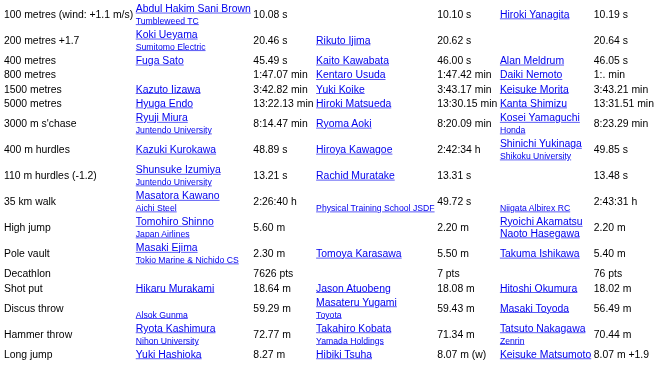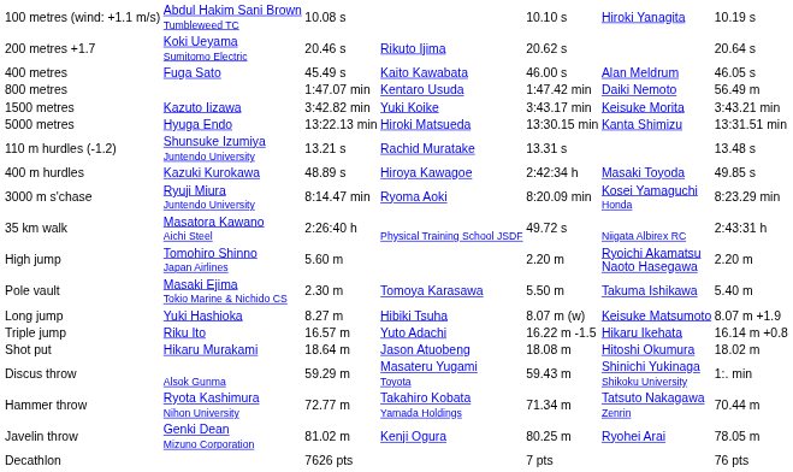 <table>
 <tr>
 <td>100 metres (wind: +1.1 m/s)</td>
 <td><a href='#'>Abdul Hakim Sani Brown</a><br><small><a href='#'>Tumbleweed TC</a></small></td>
 <td>10.08 s</td>
 <td><br><small><a href='#'></a></small></td>
 <td>10.10 s</td>
 <td><a href='#'>Hiroki Yanagita</a><br><small><a href='#'></a></small></td>
 <td>10.19 s</td>
 </tr>
 <tr>
 <td>200 metres +1.7</td>
 <td><a href='#'>Koki Ueyama</a><br><small><a href='#'>Sumitomo Electric</a></small></td>
 <td>20.46 s</td>
 <td><a href='#'>Rikuto Ijima</a><br><small><a href='#'></a></small></td>
 <td>20.62 s</td>
 <td><br><small><a href='#'></a></small></td>
 <td>20.64 s</td>
 </tr>
 <tr>
 <td>400 metres</td>
 <td><a href='#'>Fuga Sato</a><br><small><a href='#'></a></small></td>
 <td>45.49 s</td>
 <td><a href='#'>Kaito Kawabata</a><br><small><a href='#'></a></small></td>
 <td>46.00 s</td>
 <td><a href='#'>Alan Meldrum</a><br><small><a href='#'></a></small></td>
 <td>46.05 s</td>
 </tr>
 <tr>
 <td>800 metres</td>
 <td><br><small><a href='#'></a></small></td>
 <td>1:47.07 min</td>
 <td><a href='#'>Kentaro Usuda</a><br><small><a href='#'></a></small></td>
 <td>1:47.42 min</td>
 <td><a href='#'>Daiki Nemoto</a><br><small><a href='#'></a></small></td>
-<td>1:. min</td>
+<td>56.49 m</td>
 </tr>
 <tr>
 <td>1500 metres</td>
 <td><a href='#'>Kazuto Iizawa</a> <br><small><a href='#'></a></small></td>
 <td>3:42.82 min</td>
 <td><a href='#'>Yuki Koike</a><br><small><a href='#'></a></small></td>
 <td>3:43.17 min</td>
 <td><a href='#'>Keisuke Morita</a><br><small><a href='#'></a></small></td>
 <td>3:43.21 min</td>
 </tr>
 <tr>
 <td>5000 metres</td>
 <td><a href='#'>Hyuga Endo</a><br><small><a href='#'></a></small></td>
 <td>13:22.13 min</td>
 <td><a href='#'>Hiroki Matsueda</a><br><small><a href='#'></a></small></td>
 <td>13:30.15 min</td>
 <td><a href='#'>Kanta Shimizu</a><br><small><a href='#'></a></small></td>
 <td>13:31.51 min</td>
 </tr>
 <tr>
+<td>110 m hurdles (-1.2)</td>
+<td><a href='#'>Shunsuke Izumiya</a><br><small><a href='#'>Juntendo University</a></small></td>
+<td>13.21 s</td>
+<td><a href='#'>Rachid Muratake</a><br><small><a href='#'></a></small></td>
+<td>13.31 s</td>
+<td><br><small><a href='#'></a></small></td>
+<td>13.48 s</td>
+</tr>
+<tr>
+<td>400 m hurdles</td>
+<td><a href='#'>Kazuki Kurokawa</a><br><small><a href='#'></a></small></td>
+<td>48.89 s</td>
+<td><a href='#'>Hiroya Kawagoe</a><br><small><a href='#'></a></small></td>
+<td>2:42:34 h</td>
+<td><a href='#'>Masaki Toyoda</a><br><small><a href='#'></a></small></td>
+<td>49.85 s</td>
+</tr>
+<tr>
 <td>3000 m s'chase</td>
 <td><a href='#'>Ryuji Miura</a><br><small><a href='#'>Juntendo University</a></small></td>
 <td>8:14.47 min </td>
 <td><a href='#'>Ryoma Aoki</a><br><small><a href='#'></a></small></td>
 <td>8:20.09 min</td>
 <td><a href='#'>Kosei Yamaguchi</a><br><small><a href='#'>Honda</a></small></td>
 <td>8:23.29 min</td>
-</tr>
-<tr>
-<td>400 m hurdles</td>
-<td><a href='#'>Kazuki Kurokawa</a><br><small><a href='#'></a></small></td>
-<td>48.89 s</td>
-<td><a href='#'>Hiroya Kawagoe</a><br><small><a href='#'></a></small></td>
-<td>2:42:34 h</td>
-<td><a href='#'>Shinichi Yukinaga</a><br><small><a href='#'>Shikoku University</a></small></td>
-<td>49.85 s</td>
-</tr>
-<tr>
-<td>110 m hurdles (-1.2)</td>
-<td><a href='#'>Shunsuke Izumiya</a><br><small><a href='#'>Juntendo University</a></small></td>
-<td>13.21 s</td>
-<td><a href='#'>Rachid Muratake</a><br><small><a href='#'></a></small></td>
-<td>13.31 s</td>
-<td><br><small><a href='#'></a></small></td>
-<td>13.48 s</td>
 </tr>
 <tr>
 <td>35 km walk</td>
 <td><a href='#'>Masatora Kawano</a><br><small><a href='#'>Aichi Steel</a></small></td>
 <td>2:26:40 h</td>
 <td><a href='#'></a><br><small><a href='#'>Physical Training School JSDF</a></small></td>
 <td>49.72 s</td>
 <td><a href='#'></a><br><small><a href='#'>Niigata Albirex RC</a></small></td>
 <td>2:43:31 h</td>
 </tr>
 <tr>
 <td>High jump</td>
 <td><a href='#'>Tomohiro Shinno</a><br><small><a href='#'>Japan Airlines</a></small></td>
 <td>5.60 m</td>
 <td><br><small><a href='#'></a></small></td>
 <td>2.20 m</td>
 <td><a href='#'>Ryoichi Akamatsu</a><br><a href='#'>Naoto Hasegawa</a><br><small><a href='#'></a></small></td>
 <td>2.20 m</td>
 </tr>
 <tr>
 <td>Pole vault</td>
 <td><a href='#'>Masaki Ejima</a><br><small><a href='#'>Tokio Marine & Nichido CS</a></small></td>
 <td>2.30 m</td>
 <td><a href='#'>Tomoya Karasawa</a><br><small><a href='#'></a></small></td>
 <td>5.50 m</td>
 <td><a href='#'>Takuma Ishikawa</a><br><small><a href='#'></a></small></td>
 <td>5.40 m</td>
 </tr>
 <tr>
-<td>Decathlon</td>
-<td><br><small><a href='#'></a></small></td>
-<td>7626 pts</td>
-<td><a href='#'></a><br><small><a href='#'></a></small></td>
-<td>7 pts</td>
-<td><a href='#'></a><br><small><a href='#'></a></small></td>
-<td>76 pts</td>
+<td>Long jump</td>
+<td><a href='#'>Yuki Hashioka</a><br><small><a href='#'></a></small></td>
+<td>8.27 m</td>
+<td><a href='#'>Hibiki Tsuha</a><br><small><a href='#'></a></small></td>
+<td>8.07 m (w)</td>
+<td><a href='#'>Keisuke Matsumoto</a><br><small><a href='#'></a></small></td>
+<td>8.07 m +1.9</td>
+</tr>
+<tr>
+<td>Triple jump</td>
+<td><a href='#'>Riku Ito</a><br><small><a href='#'></a></small></td>
+<td>16.57 m</td>
+<td><a href='#'>Yuto Adachi</a><br><small><a href='#'></a></small></td>
+<td>16.22 m -1.5</td>
+<td><a href='#'>Hikaru Ikehata</a><br><small><a href='#'></a></small></td>
+<td>16.14 m +0.8</td>
 </tr>
 <tr>
 <td>Shot put</td>
 <td><a href='#'>Hikaru Murakami</a><br><small><a href='#'></a></small></td>
 <td>18.64 m</td>
 <td><a href='#'>Jason Atuobeng</a><br><small><a href='#'></a></small></td>
 <td>18.08 m</td>
 <td><a href='#'>Hitoshi Okumura</a><br><small><a href='#'></a></small></td>
 <td>18.02 m</td>
 </tr>
 <tr>
 <td>Discus throw</td>
 <td><br><small><a href='#'>Alsok Gunma</a></small></td>
 <td>59.29 m</td>
 <td><a href='#'>Masateru Yugami</a><br><small><a href='#'>Toyota</a></small></td>
 <td>59.43 m</td>
-<td><a href='#'>Masaki Toyoda</a><br><small><a href='#'></a></small></td>
-<td>56.49 m</td>
+<td><a href='#'>Shinichi Yukinaga</a><br><small><a href='#'>Shikoku University</a></small></td>
+<td>1:. min</td>
 </tr>
 <tr>
 <td>Hammer throw</td>
 <td><a href='#'>Ryota Kashimura</a><br><small><a href='#'>Nihon University</a></small></td>
 <td>72.77 m</td>
 <td><a href='#'>Takahiro Kobata</a><br><small><a href='#'>Yamada Holdings</a></small></td>
 <td>71.34 m</td>
 <td><a href='#'>Tatsuto Nakagawa</a><br><small><a href='#'>Zenrin</a></small></td>
 <td>70.44 m</td>
 </tr>
 <tr>
-<td>Long jump</td>
-<td><a href='#'>Yuki Hashioka</a><br><small><a href='#'></a></small></td>
-<td>8.27 m</td>
-<td><a href='#'>Hibiki Tsuha</a><br><small><a href='#'></a></small></td>
-<td>8.07 m (w)</td>
-<td><a href='#'>Keisuke Matsumoto</a><br><small><a href='#'></a></small></td>
-<td>8.07 m +1.9</td>
+<td>Javelin throw</td>
+<td><a href='#'>Genki Dean</a><br><small><a href='#'>Mizuno Corporation</a></small></td>
+<td>81.02 m</td>
+<td><a href='#'>Kenji Ogura</a><br><small><a href='#'></a></small></td>
+<td>80.25 m</td>
+<td><a href='#'>Ryohei Arai</a><br><small><a href='#'></a></small></td>
+<td>78.05 m</td>
+</tr>
+<tr>
+<td>Decathlon</td>
+<td><br><small><a href='#'></a></small></td>
+<td>7626 pts</td>
+<td><a href='#'></a><br><small><a href='#'></a></small></td>
+<td>7 pts</td>
+<td><a href='#'></a><br><small><a href='#'></a></small></td>
+<td>76 pts</td>
 </tr>
 </table>
